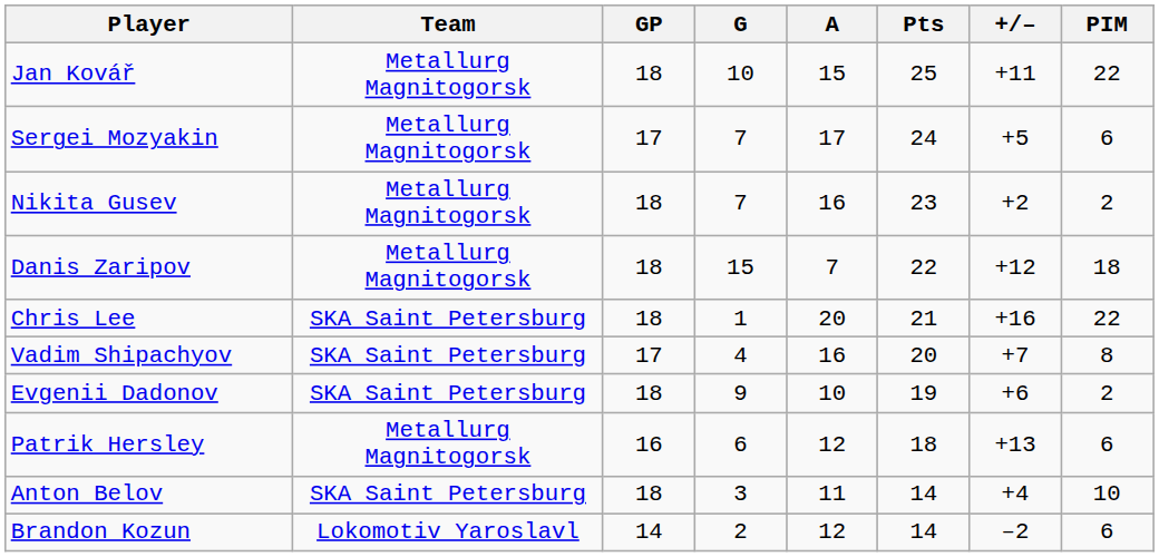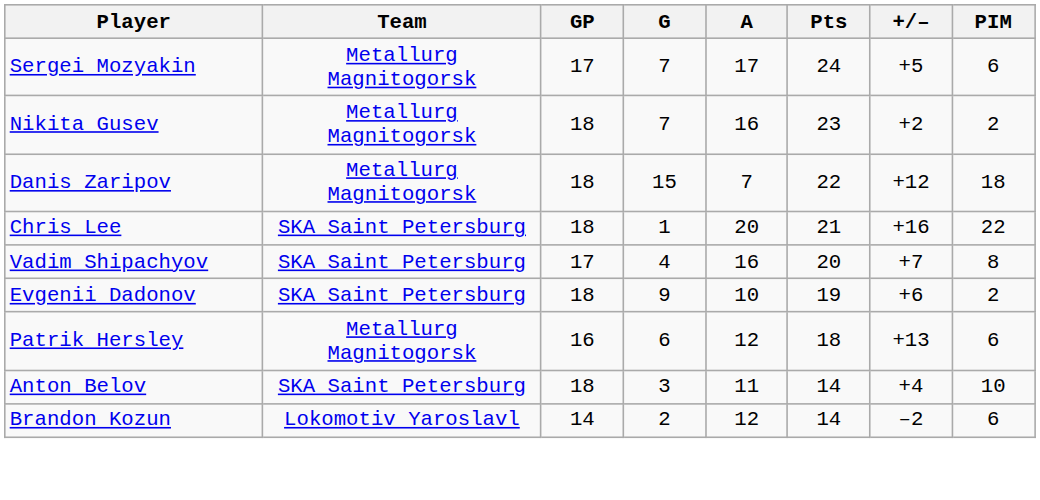 <table class="wikitable sortable">
 <tr>
 <th style="width: 12em;">Player</th>
 <th style="width: 13em;">Team</th>
 <th style="width: 3.5em;">GP</th>
 <th style="width: 3.5em;">G</th>
 <th style="width: 3.5em;">A</th>
 <th style="width: 3.5em;">Pts</th>
 <th style="width: 3.5em;">+/–</th>
 <th style="width: 3.5em;">PIM</th>
-</tr>
-<tr style="text-align:center;">
-<td style="text-align:left;"><a href='#'>Jan Kovář</a></td>
-<td><a href='#'>Metallurg Magnitogorsk</a></td>
-<td>18</td>
-<td>10</td>
-<td>15</td>
-<td>25</td>
-<td>+11</td>
-<td>22</td>
 </tr>
 <tr style="text-align:center;">
 <td style="text-align:left;"><a href='#'>Sergei Mozyakin</a></td>
 <td><a href='#'>Metallurg Magnitogorsk</a></td>
 <td>17</td>
 <td>7</td>
 <td>17</td>
 <td>24</td>
 <td>+5</td>
 <td>6</td>
 </tr>
 <tr style="text-align:center;">
 <td style="text-align:left;"><a href='#'>Nikita Gusev</a></td>
 <td><a href='#'>Metallurg Magnitogorsk</a></td>
 <td>18</td>
 <td>7</td>
 <td>16</td>
 <td>23</td>
 <td>+2</td>
 <td>2</td>
 </tr>
 <tr style="text-align:center;">
 <td style="text-align:left;"><a href='#'>Danis Zaripov</a></td>
 <td><a href='#'>Metallurg Magnitogorsk</a></td>
 <td>18</td>
 <td>15</td>
 <td>7</td>
 <td>22</td>
 <td>+12</td>
 <td>18</td>
 </tr>
 <tr style="text-align:center;">
 <td style="text-align:left;"><a href='#'>Chris Lee</a></td>
 <td><a href='#'>SKA Saint Petersburg</a></td>
 <td>18</td>
 <td>1</td>
 <td>20</td>
 <td>21</td>
 <td>+16</td>
 <td>22</td>
 </tr>
 <tr style="text-align:center;">
 <td style="text-align:left;"><a href='#'>Vadim Shipachyov</a></td>
 <td><a href='#'>SKA Saint Petersburg</a></td>
 <td>17</td>
 <td>4</td>
 <td>16</td>
 <td>20</td>
 <td>+7</td>
 <td>8</td>
 </tr>
 <tr style="text-align:center;">
 <td style="text-align:left;"><a href='#'>Evgenii Dadonov</a></td>
 <td><a href='#'>SKA Saint Petersburg</a></td>
 <td>18</td>
 <td>9</td>
 <td>10</td>
 <td>19</td>
 <td>+6</td>
 <td>2</td>
 </tr>
 <tr style="text-align:center;">
 <td style="text-align:left;"><a href='#'>Patrik Hersley</a></td>
 <td><a href='#'>Metallurg Magnitogorsk</a></td>
 <td>16</td>
 <td>6</td>
 <td>12</td>
 <td>18</td>
 <td>+13</td>
 <td>6</td>
 </tr>
 <tr style="text-align:center;">
 <td style="text-align:left;"><a href='#'>Anton Belov</a></td>
 <td><a href='#'>SKA Saint Petersburg</a></td>
 <td>18</td>
 <td>3</td>
 <td>11</td>
 <td>14</td>
 <td>+4</td>
 <td>10</td>
 </tr>
 <tr style="text-align:center;">
 <td style="text-align:left;"><a href='#'>Brandon Kozun</a></td>
 <td><a href='#'>Lokomotiv Yaroslavl</a></td>
 <td>14</td>
 <td>2</td>
 <td>12</td>
 <td>14</td>
 <td>–2</td>
 <td>6</td>
 </tr>
 </table>
